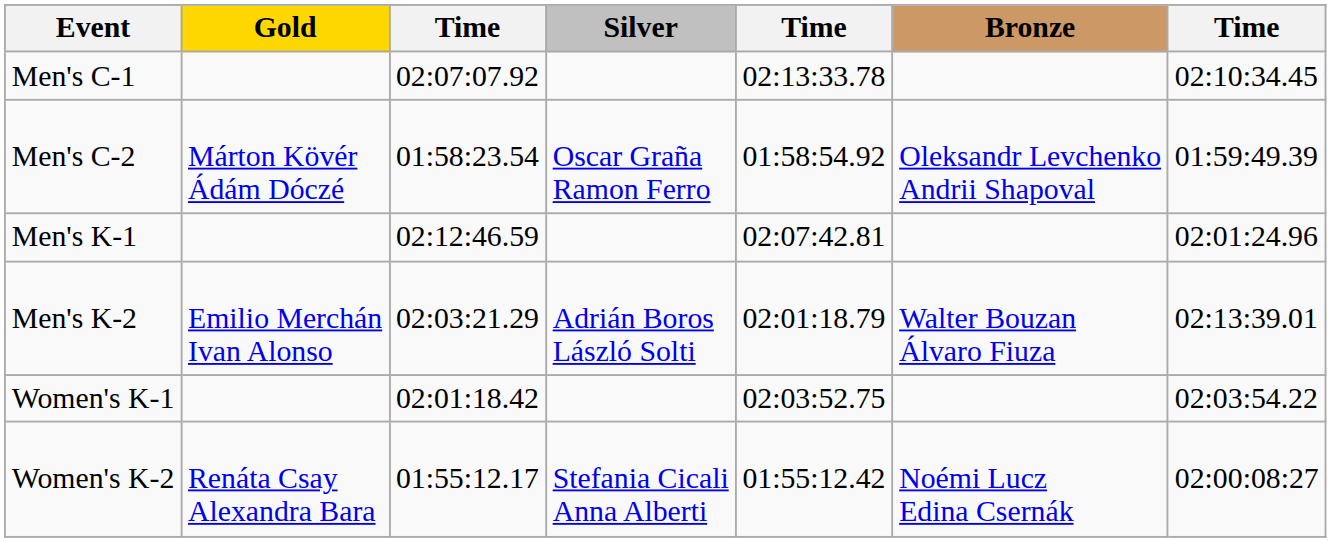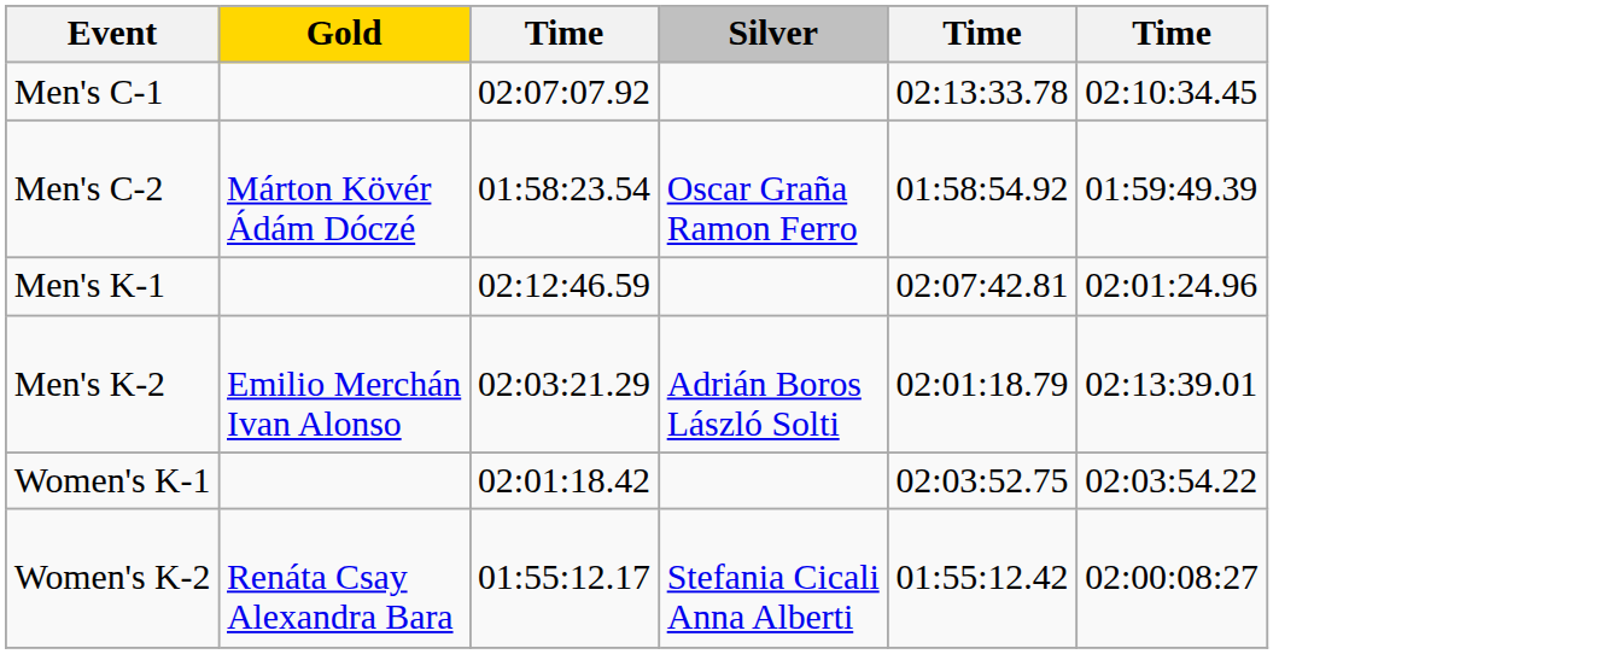 <table class="wikitable">
 <tr>
 <th>Event</th>
 <td align=center bgcolor="gold"><strong>Gold</strong></td>
 <th>Time</th>
 <td align=center bgcolor="silver"><strong>Silver</strong></td>
 <th>Time</th>
-<td align=center bgcolor="CC9966"><strong>Bronze</strong></td>
 <th>Time</th>
 </tr>
 <tr>
 <td>Men's C-1</td>
 <td></td>
 <td>02:07:07.92</td>
 <td></td>
 <td>02:13:33.78</td>
-<td></td>
 <td>02:10:34.45</td>
 </tr>
 <tr>
 <td>Men's C-2</td>
 <td><br><a href='#'>Márton Kövér</a><br><a href='#'>Ádám Dóczé</a></td>
 <td>01:58:23.54</td>
 <td><br><a href='#'>Oscar Graña</a><br><a href='#'>Ramon Ferro</a></td>
 <td>01:58:54.92</td>
-<td><br><a href='#'>Oleksandr Levchenko</a><br><a href='#'>Andrii Shapoval</a></td>
 <td>01:59:49.39</td>
 </tr>
 <tr>
 <td>Men's K-1</td>
 <td></td>
 <td>02:12:46.59</td>
 <td></td>
 <td>02:07:42.81</td>
-<td></td>
 <td>02:01:24.96</td>
 </tr>
 <tr>
 <td>Men's K-2</td>
 <td><br><a href='#'>Emilio Merchán</a><br><a href='#'>Ivan Alonso</a></td>
 <td>02:03:21.29</td>
 <td><br><a href='#'>Adrián Boros</a><br><a href='#'>László Solti</a></td>
 <td>02:01:18.79</td>
-<td><br><a href='#'>Walter Bouzan</a><br><a href='#'>Álvaro Fiuza</a></td>
 <td>02:13:39.01</td>
 </tr>
 <tr>
 <td>Women's K-1</td>
 <td></td>
 <td>02:01:18.42</td>
 <td></td>
 <td>02:03:52.75</td>
-<td></td>
 <td>02:03:54.22</td>
 </tr>
 <tr>
 <td>Women's K-2</td>
 <td><br><a href='#'>Renáta Csay</a><br><a href='#'>Alexandra Bara</a></td>
 <td>01:55:12.17</td>
 <td><br><a href='#'>Stefania Cicali</a><br><a href='#'>Anna Alberti</a></td>
 <td>01:55:12.42</td>
-<td><br><a href='#'>Noémi Lucz</a><br><a href='#'>Edina Csernák</a></td>
 <td>02:00:08:27</td>
 </tr>
 </table>
